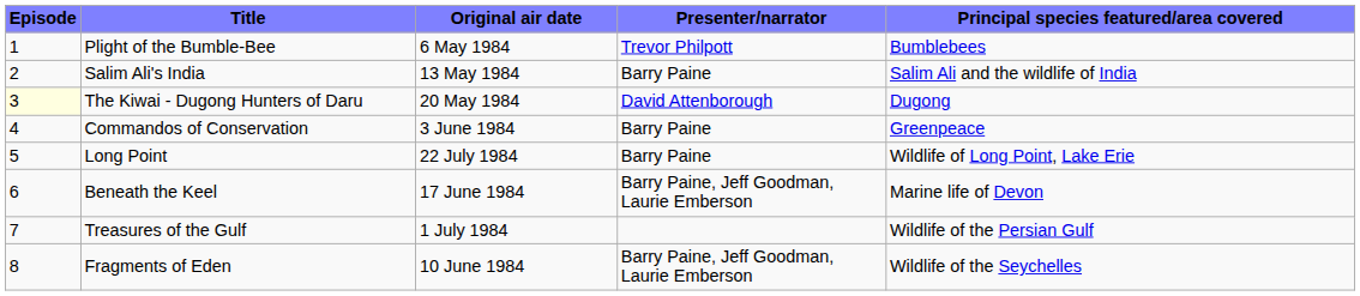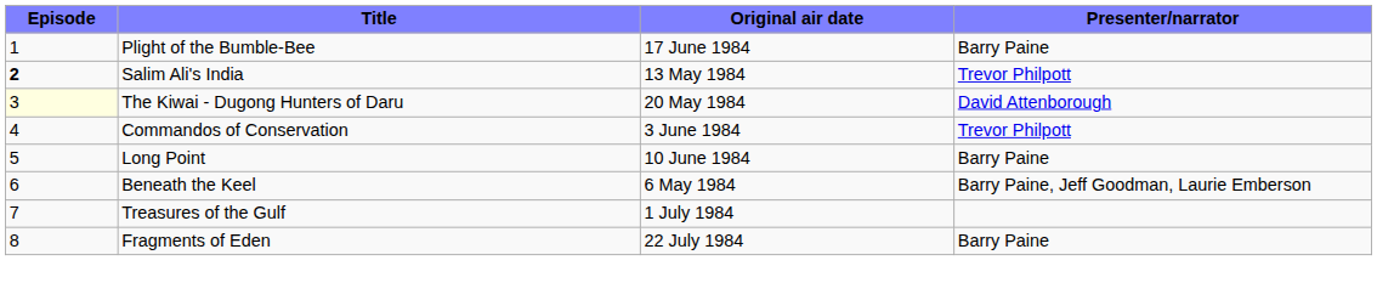 <table class="wikitable plainrowheaders" width=99%>
 <tr style="background:#fdd";>
 <th style="background-color: #7F80FF" width="5%">Episode</th>
 <th style="background-color: #7F80FF" width="25%">Title</th>
 <th style="background-color: #7F80FF" width="15%">Original air date</th>
 <th style="background-color: #7F80FF" width="20%">Presenter/narrator</th>
-<th style="background-color: #7F80FF" width="35%">Principal species featured/area covered</th>
 </tr>
 <tr>
 <td>1</td>
 <td>Plight of the Bumble-Bee</td>
-<td>6 May 1984</td>
-<td><a href='#'>Trevor Philpott</a></td>
-<td><a href='#'>Bumblebees</a></td>
+<td>17 June 1984</td>
+<td>Barry Paine</td>
 </tr>
 <tr>
-<td>2</td>
+<td><strong>2</strong></td>
 <td>Salim Ali's India</td>
 <td>13 May 1984</td>
-<td>Barry Paine</td>
-<td><a href='#'>Salim Ali</a> and the wildlife of <a href='#'>India</a></td>
+<td><a href='#'>Trevor Philpott</a></td>
 </tr>
 <tr>
 <td style="background: lightyellow;">3</td>
 <td>The Kiwai - Dugong Hunters of Daru</td>
 <td>20 May 1984</td>
 <td><a href='#'>David Attenborough</a></td>
-<td><a href='#'>Dugong</a></td>
 </tr>
 <tr>
 <td>4</td>
 <td>Commandos of Conservation</td>
 <td>3 June 1984</td>
-<td>Barry Paine</td>
-<td><a href='#'>Greenpeace</a></td>
+<td><a href='#'>Trevor Philpott</a></td>
 </tr>
 <tr>
 <td>5</td>
 <td>Long Point</td>
-<td>22 July 1984</td>
+<td>10 June 1984</td>
 <td>Barry Paine</td>
-<td>Wildlife of <a href='#'>Long Point</a>, <a href='#'>Lake Erie</a></td>
 </tr>
 <tr>
 <td>6</td>
 <td>Beneath the Keel</td>
-<td>17 June 1984</td>
+<td>6 May 1984</td>
 <td>Barry Paine, Jeff Goodman, Laurie Emberson</td>
-<td>Marine life of <a href='#'>Devon</a></td>
 </tr>
 <tr>
 <td>7</td>
 <td>Treasures of the Gulf</td>
 <td>1 July 1984</td>
 <td></td>
-<td>Wildlife of the <a href='#'>Persian Gulf</a></td>
 </tr>
 <tr>
 <td>8</td>
 <td>Fragments of Eden</td>
-<td>10 June 1984</td>
-<td>Barry Paine, Jeff Goodman, Laurie Emberson</td>
-<td>Wildlife of the <a href='#'>Seychelles</a></td>
+<td>22 July 1984</td>
+<td>Barry Paine</td>
 </tr>
 </table>
